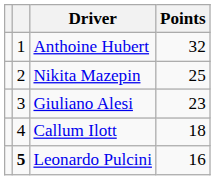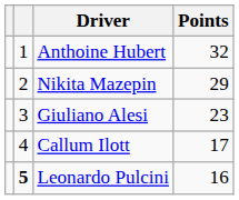 <table class="wikitable" style="font-size: 85%;">
 <tr>
 <th></th>
 <th></th>
 <th>Driver</th>
 <th>Points</th>
 </tr>
 <tr>
 <td align="left"></td>
 <td align="center">1</td>
 <td> <a href='#'>Anthoine Hubert</a></td>
 <td align="right">32</td>
 </tr>
 <tr>
 <td align="left"></td>
 <td align="center">2</td>
 <td> <a href='#'>Nikita Mazepin</a></td>
-<td align="right">25</td>
+<td align="right">29</td>
 </tr>
 <tr>
 <td align="left"></td>
 <td align="center">3</td>
 <td> <a href='#'>Giuliano Alesi</a></td>
 <td align="right">23</td>
 </tr>
 <tr>
 <td align="left"></td>
 <td align="center">4</td>
 <td> <a href='#'>Callum Ilott</a></td>
-<td align="right">18</td>
+<td align="right">17</td>
 </tr>
 <tr>
 <td align="left"></td>
 <td align="center"><strong>5</strong></td>
 <td> <a href='#'>Leonardo Pulcini</a></td>
 <td align="right">16</td>
 </tr>
 </table>
